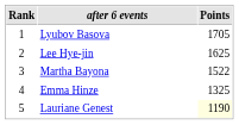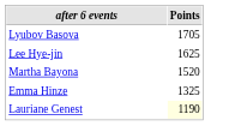 <table cellspacing="1" cellpadding="3" style="border:1px solid #aaa; font-size:90%;">
 <tr style="background:#e4e4e4;">
-<th style="border-bottom:1px solid #aaa; width:10px;">Rank</th>
 <th style="border-bottom:1px solid #aaa; width:200px; white-space:nowrap;"><em>after 6 events</em> </th>
 <th style="border-bottom:1px solid #aaa; width:20px;">Points</th>
 </tr>
 <tr>
-<td align=center>1</td>
 <td> <a href='#'>Lyubov Basova</a></td>
 <td align=right>1705</td>
 </tr>
 <tr>
-<td align=center>2</td>
 <td> <a href='#'>Lee Hye-jin</a></td>
 <td align=right>1625</td>
 </tr>
 <tr>
-<td align=center>3</td>
 <td> <a href='#'>Martha Bayona</a></td>
-<td align=right>1522</td>
+<td align=right>1520</td>
 </tr>
 <tr>
-<td align=center>4</td>
 <td> <a href='#'>Emma Hinze</a></td>
 <td align=right>1325</td>
 </tr>
 <tr>
-<td align=center>5</td>
 <td> <a href='#'>Lauriane Genest</a></td>
 <td align=right style="background: lightyellow;">1190</td>
 </tr>
 </table>
